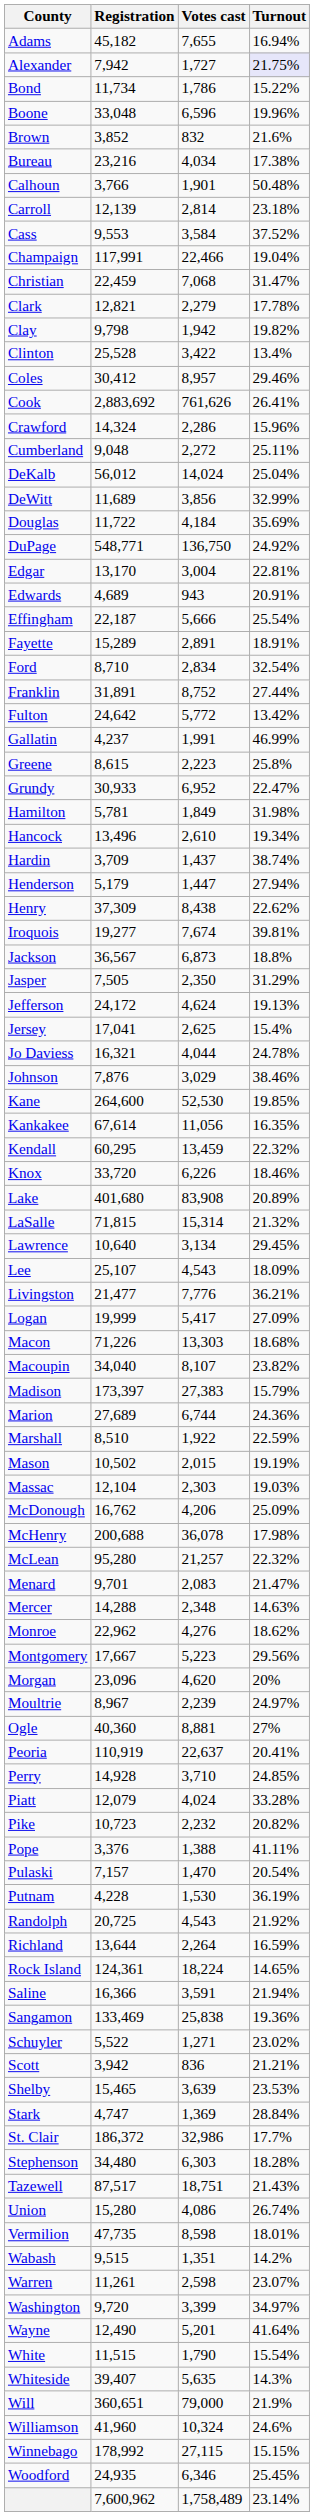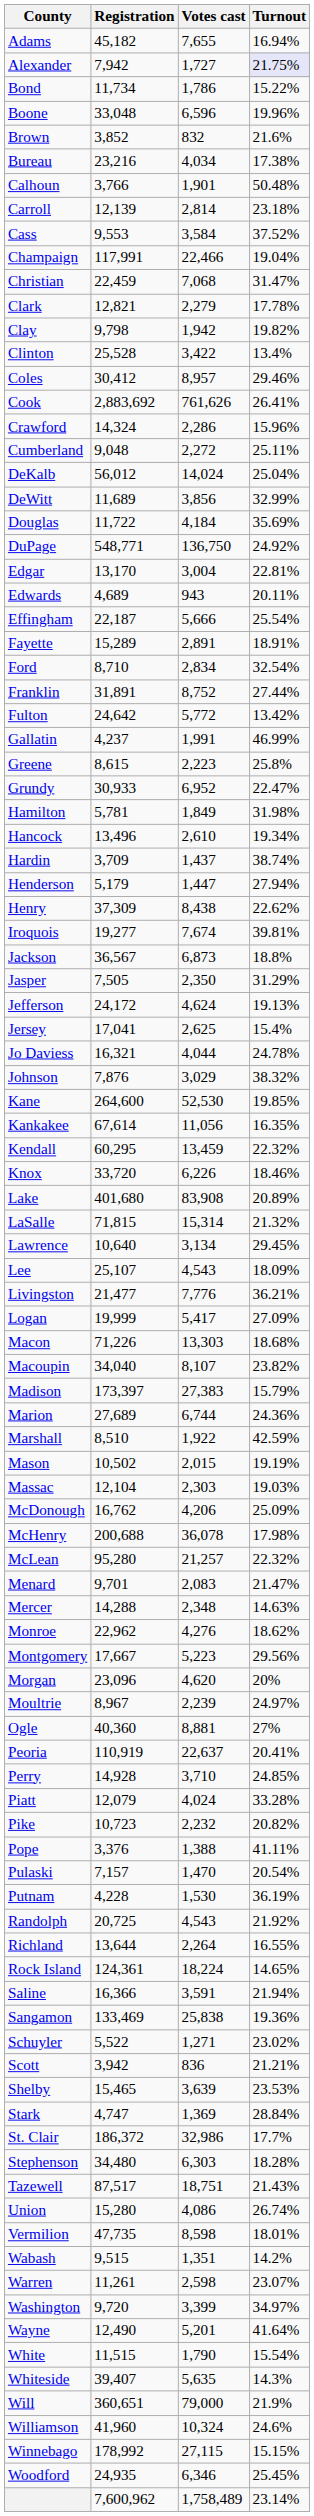 <table class="wikitable collapsible collapsed sortable">
 <tr>
 <th>County</th>
 <th>Registration</th>
 <th>Votes cast</th>
 <th>Turnout</th>
 </tr>
 <tr>
 <td><a href='#'>Adams</a></td>
 <td>45,182</td>
 <td>7,655</td>
 <td>16.94%</td>
 </tr>
 <tr>
 <td><a href='#'>Alexander</a></td>
 <td>7,942</td>
 <td>1,727</td>
 <td style="background: lavender;">21.75%</td>
 </tr>
 <tr>
 <td><a href='#'>Bond</a></td>
 <td>11,734</td>
 <td>1,786</td>
 <td>15.22%</td>
 </tr>
 <tr>
 <td><a href='#'>Boone</a></td>
 <td>33,048</td>
 <td>6,596</td>
 <td>19.96%</td>
 </tr>
 <tr>
 <td><a href='#'>Brown</a></td>
 <td>3,852</td>
 <td>832</td>
 <td>21.6%</td>
 </tr>
 <tr>
 <td><a href='#'>Bureau</a></td>
 <td>23,216</td>
 <td>4,034</td>
 <td>17.38%</td>
 </tr>
 <tr>
 <td><a href='#'>Calhoun</a></td>
 <td>3,766</td>
 <td>1,901</td>
 <td>50.48%</td>
 </tr>
 <tr>
 <td><a href='#'>Carroll</a></td>
 <td>12,139</td>
 <td>2,814</td>
 <td>23.18%</td>
 </tr>
 <tr>
 <td><a href='#'>Cass</a></td>
 <td>9,553</td>
 <td>3,584</td>
 <td>37.52%</td>
 </tr>
 <tr>
 <td><a href='#'>Champaign</a></td>
 <td>117,991</td>
 <td>22,466</td>
 <td>19.04%</td>
 </tr>
 <tr>
 <td><a href='#'>Christian</a></td>
 <td>22,459</td>
 <td>7,068</td>
 <td>31.47%</td>
 </tr>
 <tr>
 <td><a href='#'>Clark</a></td>
 <td>12,821</td>
 <td>2,279</td>
 <td>17.78%</td>
 </tr>
 <tr>
 <td><a href='#'>Clay</a></td>
 <td>9,798</td>
 <td>1,942</td>
 <td>19.82%</td>
 </tr>
 <tr>
 <td><a href='#'>Clinton</a></td>
 <td>25,528</td>
 <td>3,422</td>
 <td>13.4%</td>
 </tr>
 <tr>
 <td><a href='#'>Coles</a></td>
 <td>30,412</td>
 <td>8,957</td>
 <td>29.46%</td>
 </tr>
 <tr>
 <td><a href='#'>Cook</a></td>
 <td>2,883,692</td>
 <td>761,626</td>
 <td>26.41%</td>
 </tr>
 <tr>
 <td><a href='#'>Crawford</a></td>
 <td>14,324</td>
 <td>2,286</td>
 <td>15.96%</td>
 </tr>
 <tr>
 <td><a href='#'>Cumberland</a></td>
 <td>9,048</td>
 <td>2,272</td>
 <td>25.11%</td>
 </tr>
 <tr>
 <td><a href='#'>DeKalb</a></td>
 <td>56,012</td>
 <td>14,024</td>
 <td>25.04%</td>
 </tr>
 <tr>
 <td><a href='#'>DeWitt</a></td>
 <td>11,689</td>
 <td>3,856</td>
 <td>32.99%</td>
 </tr>
 <tr>
 <td><a href='#'>Douglas</a></td>
 <td>11,722</td>
 <td>4,184</td>
 <td>35.69%</td>
 </tr>
 <tr>
 <td><a href='#'>DuPage</a></td>
 <td>548,771</td>
 <td>136,750</td>
 <td>24.92%</td>
 </tr>
 <tr>
 <td><a href='#'>Edgar</a></td>
 <td>13,170</td>
 <td>3,004</td>
 <td>22.81%</td>
 </tr>
 <tr>
 <td><a href='#'>Edwards</a></td>
 <td>4,689</td>
 <td>943</td>
-<td>20.91%</td>
+<td>20.11%</td>
 </tr>
 <tr>
 <td><a href='#'>Effingham</a></td>
 <td>22,187</td>
 <td>5,666</td>
 <td>25.54%</td>
 </tr>
 <tr>
 <td><a href='#'>Fayette</a></td>
 <td>15,289</td>
 <td>2,891</td>
 <td>18.91%</td>
 </tr>
 <tr>
 <td><a href='#'>Ford</a></td>
 <td>8,710</td>
 <td>2,834</td>
 <td>32.54%</td>
 </tr>
 <tr>
 <td><a href='#'>Franklin</a></td>
 <td>31,891</td>
 <td>8,752</td>
 <td>27.44%</td>
 </tr>
 <tr>
 <td><a href='#'>Fulton</a></td>
 <td>24,642</td>
 <td>5,772</td>
 <td>13.42%</td>
 </tr>
 <tr>
 <td><a href='#'>Gallatin</a></td>
 <td>4,237</td>
 <td>1,991</td>
 <td>46.99%</td>
 </tr>
 <tr>
 <td><a href='#'>Greene</a></td>
 <td>8,615</td>
 <td>2,223</td>
 <td>25.8%</td>
 </tr>
 <tr>
 <td><a href='#'>Grundy</a></td>
 <td>30,933</td>
 <td>6,952</td>
 <td>22.47%</td>
 </tr>
 <tr>
 <td><a href='#'>Hamilton</a></td>
 <td>5,781</td>
 <td>1,849</td>
 <td>31.98%</td>
 </tr>
 <tr>
 <td><a href='#'>Hancock</a></td>
 <td>13,496</td>
 <td>2,610</td>
 <td>19.34%</td>
 </tr>
 <tr>
 <td><a href='#'>Hardin</a></td>
 <td>3,709</td>
 <td>1,437</td>
 <td>38.74%</td>
 </tr>
 <tr>
 <td><a href='#'>Henderson</a></td>
 <td>5,179</td>
 <td>1,447</td>
 <td>27.94%</td>
 </tr>
 <tr>
 <td><a href='#'>Henry</a></td>
 <td>37,309</td>
 <td>8,438</td>
 <td>22.62%</td>
 </tr>
 <tr>
 <td><a href='#'>Iroquois</a></td>
 <td>19,277</td>
 <td>7,674</td>
 <td>39.81%</td>
 </tr>
 <tr>
 <td><a href='#'>Jackson</a></td>
 <td>36,567</td>
 <td>6,873</td>
 <td>18.8%</td>
 </tr>
 <tr>
 <td><a href='#'>Jasper</a></td>
 <td>7,505</td>
 <td>2,350</td>
 <td>31.29%</td>
 </tr>
 <tr>
 <td><a href='#'>Jefferson</a></td>
 <td>24,172</td>
 <td>4,624</td>
 <td>19.13%</td>
 </tr>
 <tr>
 <td><a href='#'>Jersey</a></td>
 <td>17,041</td>
 <td>2,625</td>
 <td>15.4%</td>
 </tr>
 <tr>
 <td><a href='#'>Jo Daviess</a></td>
 <td>16,321</td>
 <td>4,044</td>
 <td>24.78%</td>
 </tr>
 <tr>
 <td><a href='#'>Johnson</a></td>
 <td>7,876</td>
 <td>3,029</td>
-<td>38.46%</td>
+<td>38.32%</td>
 </tr>
 <tr>
 <td><a href='#'>Kane</a></td>
 <td>264,600</td>
 <td>52,530</td>
 <td>19.85%</td>
 </tr>
 <tr>
 <td><a href='#'>Kankakee</a></td>
 <td>67,614</td>
 <td>11,056</td>
 <td>16.35%</td>
 </tr>
 <tr>
 <td><a href='#'>Kendall</a></td>
 <td>60,295</td>
 <td>13,459</td>
 <td>22.32%</td>
 </tr>
 <tr>
 <td><a href='#'>Knox</a></td>
 <td>33,720</td>
 <td>6,226</td>
 <td>18.46%</td>
 </tr>
 <tr>
 <td><a href='#'>Lake</a></td>
 <td>401,680</td>
 <td>83,908</td>
 <td>20.89%</td>
 </tr>
 <tr>
 <td><a href='#'>LaSalle</a></td>
 <td>71,815</td>
 <td>15,314</td>
 <td>21.32%</td>
 </tr>
 <tr>
 <td><a href='#'>Lawrence</a></td>
 <td>10,640</td>
 <td>3,134</td>
 <td>29.45%</td>
 </tr>
 <tr>
 <td><a href='#'>Lee</a></td>
 <td>25,107</td>
 <td>4,543</td>
 <td>18.09%</td>
 </tr>
 <tr>
 <td><a href='#'>Livingston</a></td>
 <td>21,477</td>
 <td>7,776</td>
 <td>36.21%</td>
 </tr>
 <tr>
 <td><a href='#'>Logan</a></td>
 <td>19,999</td>
 <td>5,417</td>
 <td>27.09%</td>
 </tr>
 <tr>
 <td><a href='#'>Macon</a></td>
 <td>71,226</td>
 <td>13,303</td>
 <td>18.68%</td>
 </tr>
 <tr>
 <td><a href='#'>Macoupin</a></td>
 <td>34,040</td>
 <td>8,107</td>
 <td>23.82%</td>
 </tr>
 <tr>
 <td><a href='#'>Madison</a></td>
 <td>173,397</td>
 <td>27,383</td>
 <td>15.79%</td>
 </tr>
 <tr>
 <td><a href='#'>Marion</a></td>
 <td>27,689</td>
 <td>6,744</td>
 <td>24.36%</td>
 </tr>
 <tr>
 <td><a href='#'>Marshall</a></td>
 <td>8,510</td>
 <td>1,922</td>
-<td>22.59%</td>
+<td>42.59%</td>
 </tr>
 <tr>
 <td><a href='#'>Mason</a></td>
 <td>10,502</td>
 <td>2,015</td>
 <td>19.19%</td>
 </tr>
 <tr>
 <td><a href='#'>Massac</a></td>
 <td>12,104</td>
 <td>2,303</td>
 <td>19.03%</td>
 </tr>
 <tr>
 <td><a href='#'>McDonough</a></td>
 <td>16,762</td>
 <td>4,206</td>
 <td>25.09%</td>
 </tr>
 <tr>
 <td><a href='#'>McHenry</a></td>
 <td>200,688</td>
 <td>36,078</td>
 <td>17.98%</td>
 </tr>
 <tr>
 <td><a href='#'>McLean</a></td>
 <td>95,280</td>
 <td>21,257</td>
 <td>22.32%</td>
 </tr>
 <tr>
 <td><a href='#'>Menard</a></td>
 <td>9,701</td>
 <td>2,083</td>
 <td>21.47%</td>
 </tr>
 <tr>
 <td><a href='#'>Mercer</a></td>
 <td>14,288</td>
 <td>2,348</td>
 <td>14.63%</td>
 </tr>
 <tr>
 <td><a href='#'>Monroe</a></td>
 <td>22,962</td>
 <td>4,276</td>
 <td>18.62%</td>
 </tr>
 <tr>
 <td><a href='#'>Montgomery</a></td>
 <td>17,667</td>
 <td>5,223</td>
 <td>29.56%</td>
 </tr>
 <tr>
 <td><a href='#'>Morgan</a></td>
 <td>23,096</td>
 <td>4,620</td>
 <td>20%</td>
 </tr>
 <tr>
 <td><a href='#'>Moultrie</a></td>
 <td>8,967</td>
 <td>2,239</td>
 <td>24.97%</td>
 </tr>
 <tr>
 <td><a href='#'>Ogle</a></td>
 <td>40,360</td>
 <td>8,881</td>
 <td>27%</td>
 </tr>
 <tr>
 <td><a href='#'>Peoria</a></td>
 <td>110,919</td>
 <td>22,637</td>
 <td>20.41%</td>
 </tr>
 <tr>
 <td><a href='#'>Perry</a></td>
 <td>14,928</td>
 <td>3,710</td>
 <td>24.85%</td>
 </tr>
 <tr>
 <td><a href='#'>Piatt</a></td>
 <td>12,079</td>
 <td>4,024</td>
 <td>33.28%</td>
 </tr>
 <tr>
 <td><a href='#'>Pike</a></td>
 <td>10,723</td>
 <td>2,232</td>
 <td>20.82%</td>
 </tr>
 <tr>
 <td><a href='#'>Pope</a></td>
 <td>3,376</td>
 <td>1,388</td>
 <td>41.11%</td>
 </tr>
 <tr>
 <td><a href='#'>Pulaski</a></td>
 <td>7,157</td>
 <td>1,470</td>
 <td>20.54%</td>
 </tr>
 <tr>
 <td><a href='#'>Putnam</a></td>
 <td>4,228</td>
 <td>1,530</td>
 <td>36.19%</td>
 </tr>
 <tr>
 <td><a href='#'>Randolph</a></td>
 <td>20,725</td>
 <td>4,543</td>
 <td>21.92%</td>
 </tr>
 <tr>
 <td><a href='#'>Richland</a></td>
 <td>13,644</td>
 <td>2,264</td>
-<td>16.59%</td>
+<td>16.55%</td>
 </tr>
 <tr>
 <td><a href='#'>Rock Island</a></td>
 <td>124,361</td>
 <td>18,224</td>
 <td>14.65%</td>
 </tr>
 <tr>
 <td><a href='#'>Saline</a></td>
 <td>16,366</td>
 <td>3,591</td>
 <td>21.94%</td>
 </tr>
 <tr>
 <td><a href='#'>Sangamon</a></td>
 <td>133,469</td>
 <td>25,838</td>
 <td>19.36%</td>
 </tr>
 <tr>
 <td><a href='#'>Schuyler</a></td>
 <td>5,522</td>
 <td>1,271</td>
 <td>23.02%</td>
 </tr>
 <tr>
 <td><a href='#'>Scott</a></td>
 <td>3,942</td>
 <td>836</td>
 <td>21.21%</td>
 </tr>
 <tr>
 <td><a href='#'>Shelby</a></td>
 <td>15,465</td>
 <td>3,639</td>
 <td>23.53%</td>
 </tr>
 <tr>
 <td><a href='#'>Stark</a></td>
 <td>4,747</td>
 <td>1,369</td>
 <td>28.84%</td>
 </tr>
 <tr>
 <td><a href='#'>St. Clair</a></td>
 <td>186,372</td>
 <td>32,986</td>
 <td>17.7%</td>
 </tr>
 <tr>
 <td><a href='#'>Stephenson</a></td>
 <td>34,480</td>
 <td>6,303</td>
 <td>18.28%</td>
 </tr>
 <tr>
 <td><a href='#'>Tazewell</a></td>
 <td>87,517</td>
 <td>18,751</td>
 <td>21.43%</td>
 </tr>
 <tr>
 <td><a href='#'>Union</a></td>
 <td>15,280</td>
 <td>4,086</td>
 <td>26.74%</td>
 </tr>
 <tr>
 <td><a href='#'>Vermilion</a></td>
 <td>47,735</td>
 <td>8,598</td>
 <td>18.01%</td>
 </tr>
 <tr>
 <td><a href='#'>Wabash</a></td>
 <td>9,515</td>
 <td>1,351</td>
 <td>14.2%</td>
 </tr>
 <tr>
 <td><a href='#'>Warren</a></td>
 <td>11,261</td>
 <td>2,598</td>
 <td>23.07%</td>
 </tr>
 <tr>
 <td><a href='#'>Washington</a></td>
 <td>9,720</td>
 <td>3,399</td>
 <td>34.97%</td>
 </tr>
 <tr>
 <td><a href='#'>Wayne</a></td>
 <td>12,490</td>
 <td>5,201</td>
 <td>41.64%</td>
 </tr>
 <tr>
 <td><a href='#'>White</a></td>
 <td>11,515</td>
 <td>1,790</td>
 <td>15.54%</td>
 </tr>
 <tr>
 <td><a href='#'>Whiteside</a></td>
 <td>39,407</td>
 <td>5,635</td>
 <td>14.3%</td>
 </tr>
 <tr>
 <td><a href='#'>Will</a></td>
 <td>360,651</td>
 <td>79,000</td>
 <td>21.9%</td>
 </tr>
 <tr>
 <td><a href='#'>Williamson</a></td>
 <td>41,960</td>
 <td>10,324</td>
 <td>24.6%</td>
 </tr>
 <tr>
 <td><a href='#'>Winnebago</a></td>
 <td>178,992</td>
 <td>27,115</td>
 <td>15.15%</td>
 </tr>
 <tr>
 <td><a href='#'>Woodford</a></td>
 <td>24,935</td>
 <td>6,346</td>
 <td>25.45%</td>
 </tr>
 <tr>
 <th></th>
 <td>7,600,962</td>
 <td>1,758,489</td>
 <td>23.14%</td>
 </tr>
 </table>
